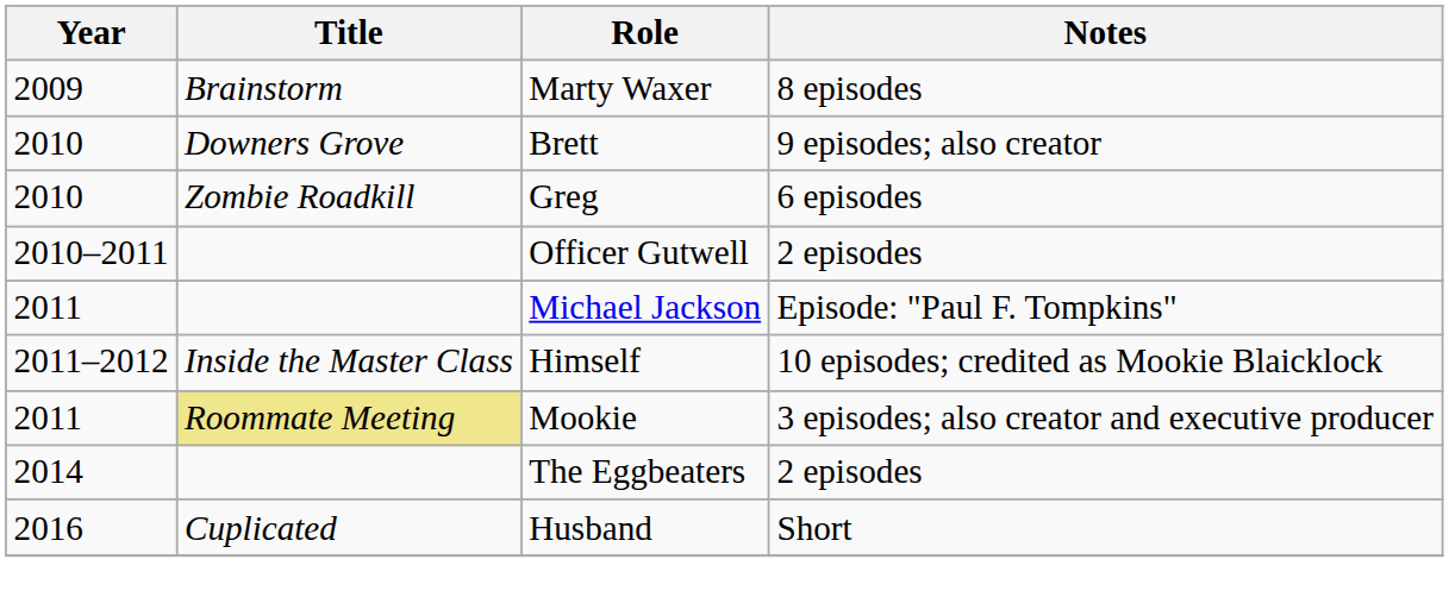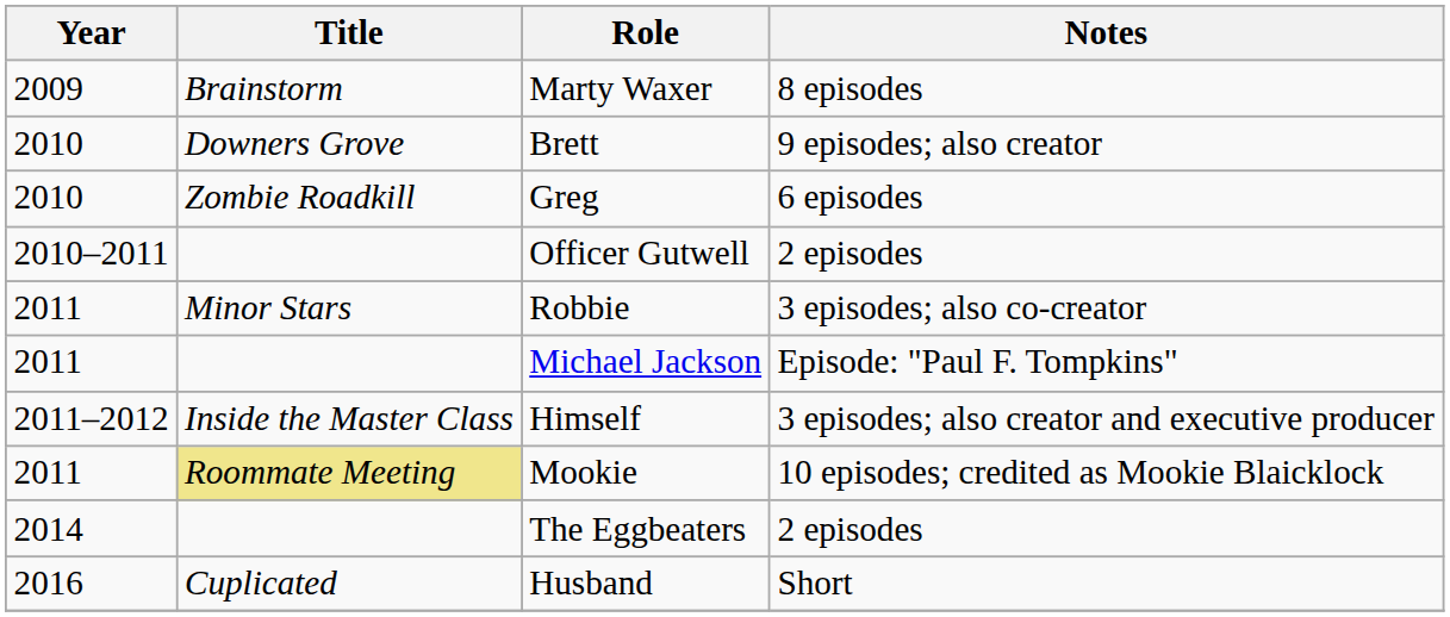 <table class="wikitable sortable">
 <tr>
 <th>Year</th>
 <th>Title</th>
 <th>Role</th>
 <th class="unsortable">Notes</th>
 </tr>
 <tr>
 <td>2009</td>
 <td><em>Brainstorm</em></td>
 <td>Marty Waxer</td>
 <td>8 episodes</td>
 </tr>
 <tr>
 <td>2010</td>
 <td><em>Downers Grove</em></td>
 <td>Brett</td>
 <td>9 episodes; also creator</td>
 </tr>
 <tr>
 <td>2010</td>
 <td><em>Zombie Roadkill</em></td>
 <td>Greg</td>
 <td>6 episodes</td>
 </tr>
 <tr>
 <td>2010–2011</td>
 <td><em></em></td>
 <td>Officer Gutwell</td>
 <td>2 episodes</td>
 </tr>
 <tr>
 <td>2011</td>
+<td><em>Minor Stars</em></td>
+<td>Robbie</td>
+<td>3 episodes; also co-creator</td>
+</tr>
+<tr>
+<td>2011</td>
 <td><em></em></td>
 <td><a href='#'>Michael Jackson</a></td>
 <td>Episode: "Paul F. Tompkins"</td>
 </tr>
 <tr>
 <td>2011–2012</td>
 <td><em>Inside the Master Class</em></td>
 <td>Himself</td>
-<td>10 episodes; credited as Mookie Blaicklock</td>
+<td>3 episodes; also creator and executive producer</td>
 </tr>
 <tr>
 <td>2011</td>
 <td style="background: khaki;"><em>Roommate Meeting</em></td>
 <td>Mookie</td>
-<td>3 episodes; also creator and executive producer</td>
+<td>10 episodes; credited as Mookie Blaicklock</td>
 </tr>
 <tr>
 <td>2014</td>
 <td><em></em></td>
 <td>The Eggbeaters</td>
 <td>2 episodes</td>
 </tr>
 <tr>
 <td>2016</td>
 <td><em>Cuplicated</em></td>
 <td>Husband</td>
 <td>Short</td>
 </tr>
 <tr>
 </tr>
 </table>
